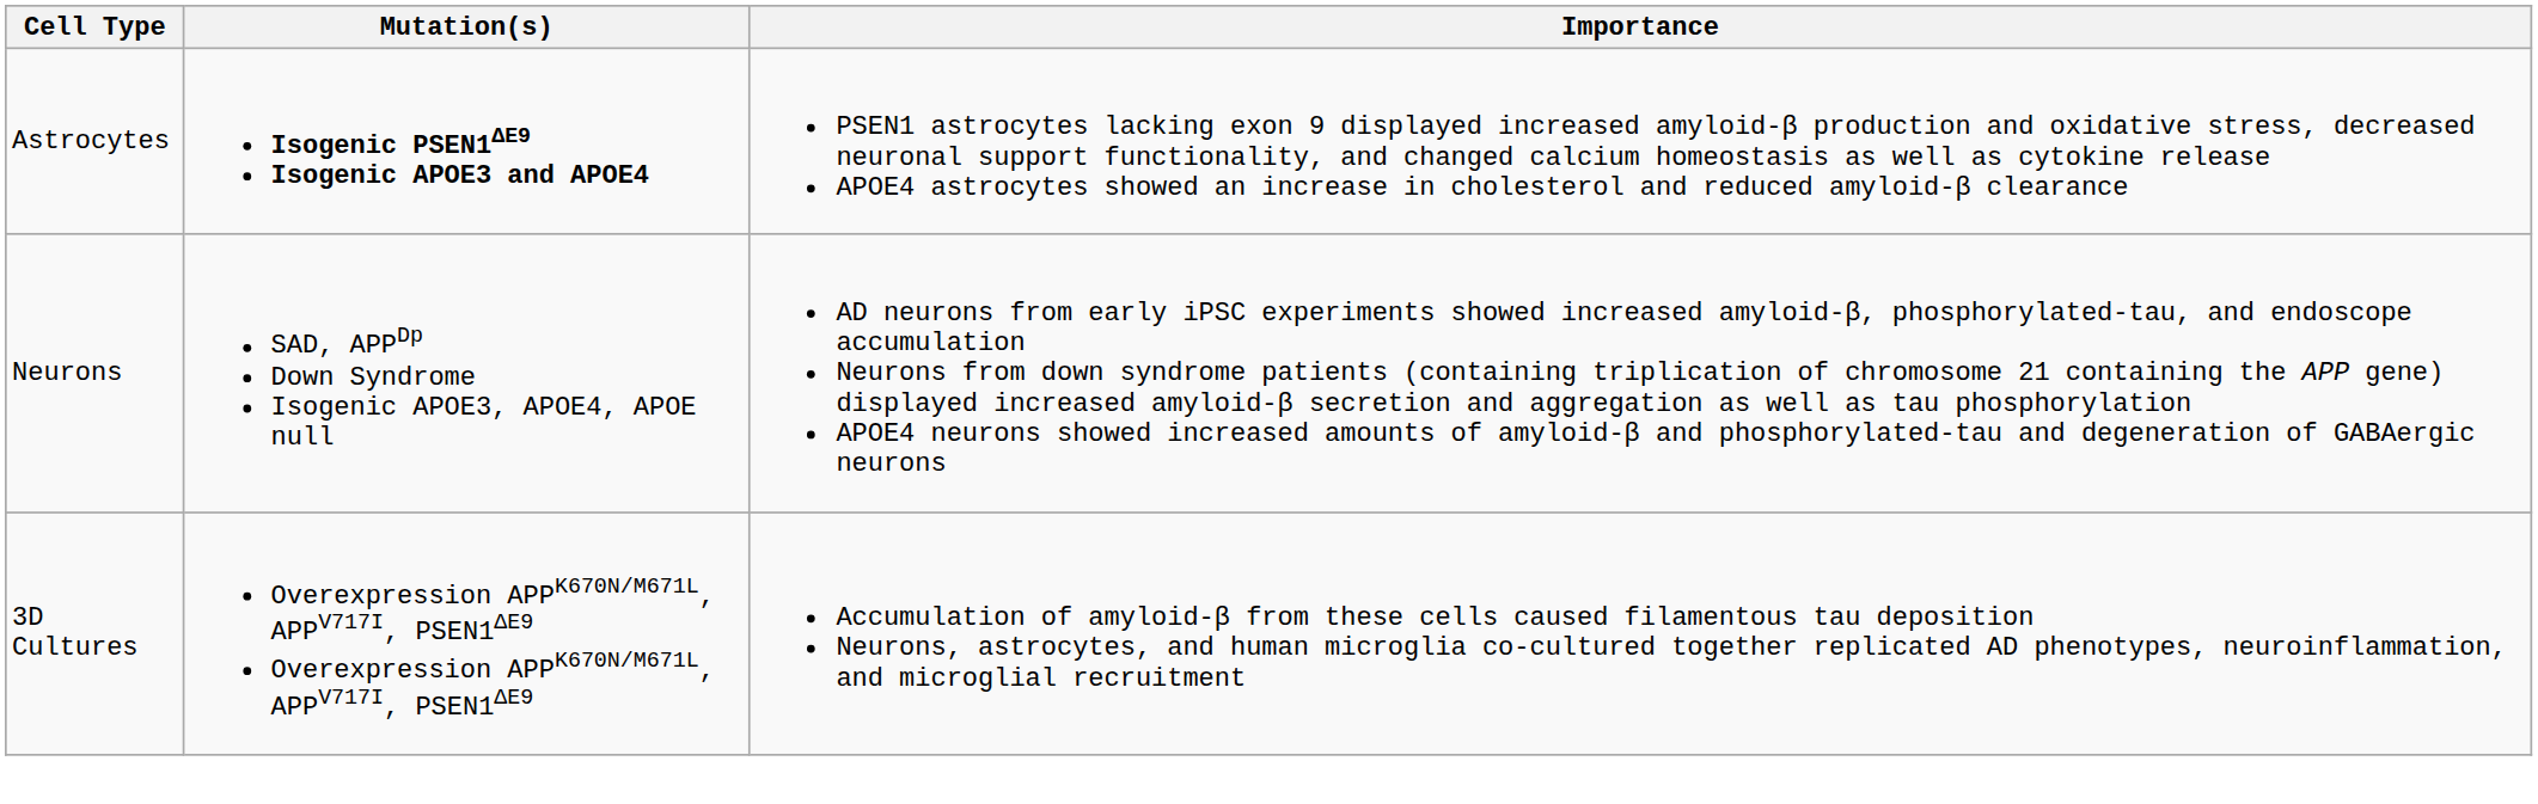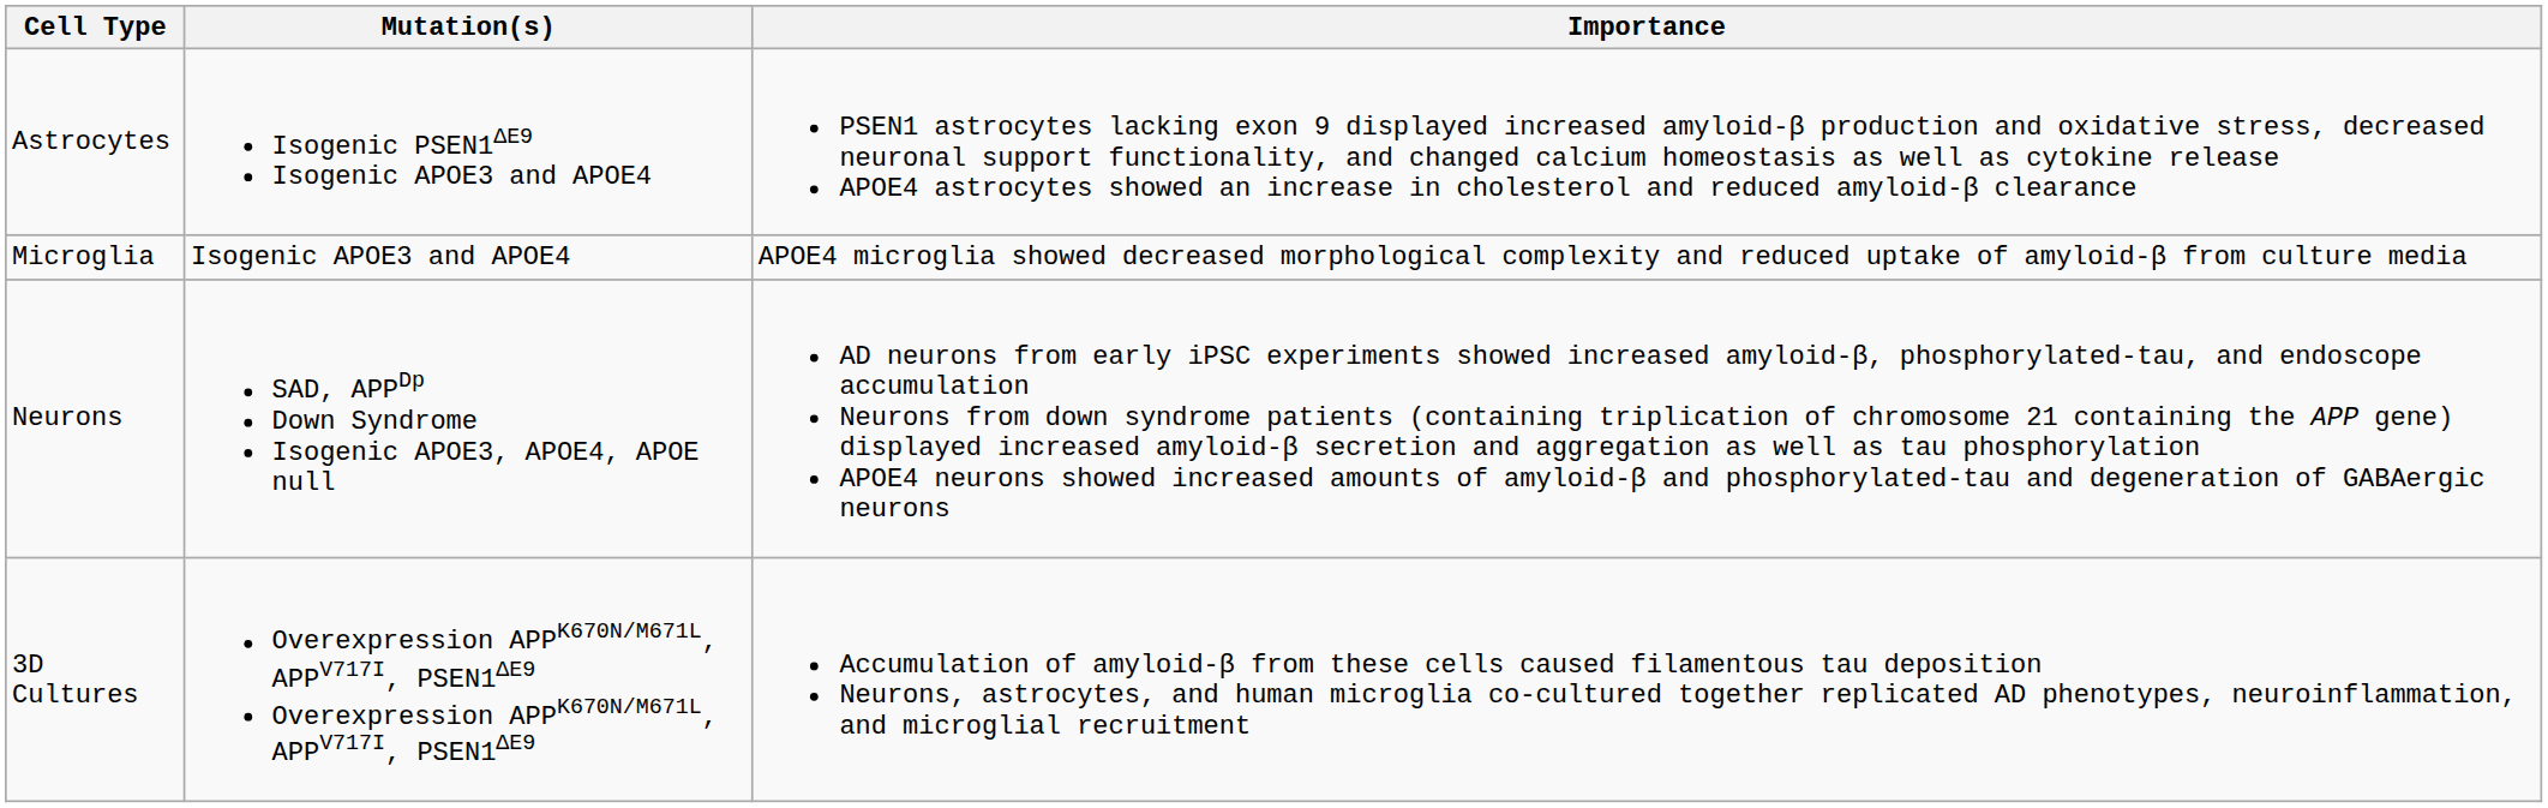 <table class="wikitable">
 <tr>
 <th>Cell Type</th>
 <th>Mutation(s)</th>
 <th>Importance</th>
 </tr>
 <tr>
 <td>Astrocytes</td>
-<td><strong><br><ul><li>Isogenic PSEN1<sup>ΔE9</sup></li><li>Isogenic APOE3 and APOE4</li></ul></strong></td>
+<td><br><ul><li>Isogenic PSEN1<sup>ΔE9</sup></li><li>Isogenic APOE3 and APOE4</li></ul></td>
 <td><br><ul><li>PSEN1 astrocytes lacking exon 9 displayed increased amyloid-β production and oxidative stress, decreased neuronal support functionality, and changed calcium homeostasis as well as cytokine release</li><li>APOE4 astrocytes showed an increase in cholesterol and reduced amyloid-β clearance</li></ul></td>
+</tr>
+<tr>
+<td>Microglia</td>
+<td>Isogenic APOE3 and APOE4</td>
+<td>APOE4 microglia showed decreased morphological complexity and reduced uptake of amyloid-β from culture media</td>
 </tr>
 <tr>
 <td>Neurons</td>
 <td><br><ul><li>SAD, APP<sup>Dp</sup></li><li>Down Syndrome</li><li>Isogenic APOE3, APOE4, APOE null</li></ul></td>
 <td><br><ul><li>AD neurons from early iPSC experiments showed increased amyloid-β, phosphorylated-tau, and endoscope accumulation</li><li>Neurons from down syndrome patients (containing triplication of chromosome 21 containing the <em>APP</em> gene) displayed increased amyloid-β secretion and aggregation as well as tau phosphorylation</li><li>APOE4 neurons showed increased amounts of amyloid-β and phosphorylated-tau and degeneration of GABAergic neurons</li></ul></td>
 </tr>
 <tr>
 <td>3D Cultures</td>
 <td><br><ul><li>Overexpression APP<sup>K670N/M671L</sup>, APP<sup>V717I</sup>, PSEN1<sup>ΔE9</sup></li><li>Overexpression APP<sup>K670N/M671L</sup>, APP<sup>V717I</sup>, PSEN1<sup>ΔE9</sup></li></ul></td>
 <td><br><ul><li>Accumulation of amyloid-β from these cells caused filamentous tau deposition</li><li>Neurons, astrocytes, and human microglia co-cultured together replicated AD phenotypes, neuroinflammation, and microglial recruitment</li></ul></td>
 </tr>
 </table>
